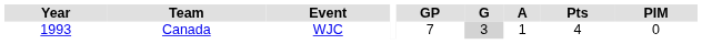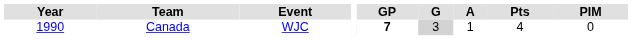 <table border="0" cellpadding="1" cellspacing="0" style="text-align:center; width:50em">
 <tr bgcolor="#e0e0e0">
 <th>Year</th>
 <th>Team</th>
 <th>Event</th>
 <th rowspan="99" bgcolor="#ffffff"></th>
 <th>GP</th>
 <th>G</th>
 <th>A</th>
 <th>Pts</th>
 <th>PIM</th>
 </tr>
 <tr>
-<td><a href='#'>1993</a></td>
+<td><a href='#'>1990</a></td>
 <td><a href='#'>Canada</a></td>
 <td><a href='#'>WJC</a></td>
-<td>7</td>
+<td><strong>7</strong></td>
 <td style="background: lightgrey;">3</td>
 <td>1</td>
 <td>4</td>
 <td>0</td>
 </tr>
 </table>
